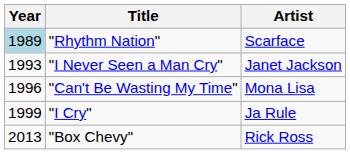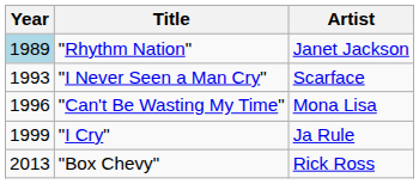 <table class="wikitable">
 <tr>
 <th>Year</th>
 <th>Title</th>
 <th>Artist</th>
 </tr>
 <tr>
 <td style="background: lightblue;">1989</td>
 <td>"<a href='#'>Rhythm Nation</a>"</td>
-<td><a href='#'>Scarface</a></td>
+<td><a href='#'>Janet Jackson</a></td>
 </tr>
 <tr>
 <td>1993</td>
 <td>"<a href='#'>I Never Seen a Man Cry</a>"</td>
-<td><a href='#'>Janet Jackson</a></td>
+<td><a href='#'>Scarface</a></td>
 </tr>
 <tr>
 <td>1996</td>
 <td>"<a href='#'>Can't Be Wasting My Time</a>"</td>
 <td><a href='#'>Mona Lisa</a></td>
 </tr>
 <tr>
 <td>1999</td>
 <td>"<a href='#'>I Cry</a>"</td>
 <td><a href='#'>Ja Rule</a></td>
 </tr>
 <tr>
 <td>2013</td>
 <td>"Box Chevy"</td>
 <td><a href='#'>Rick Ross</a></td>
 </tr>
 </table>
